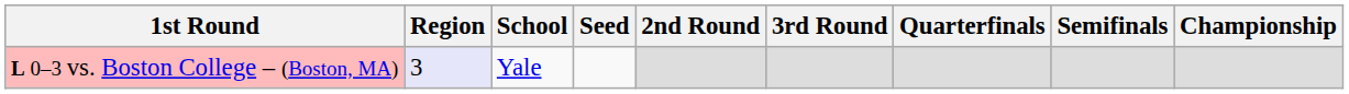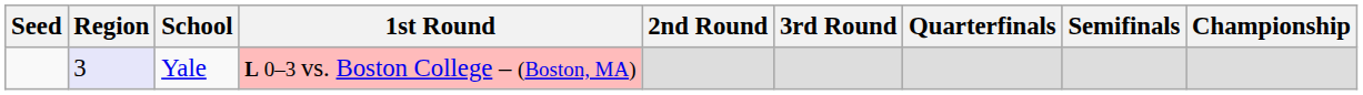 <table class="sortable wikitable" style="white-space:nowrap; font-size:90%;">
 <tr>
-<th>1st Round</th>
+<th>Seed</th>
 <th>Region</th>
 <th>School</th>
-<th>Seed</th>
+<th>1st Round</th>
 <th>2nd Round</th>
 <th>3rd Round</th>
 <th>Quarterfinals</th>
 <th>Semifinals</th>
 <th>Championship</th>
 </tr>
 <tr>
-<td style="background:#fbb;"><small> <strong>L</strong> 0–3 </small> vs. <a href='#'>Boston College</a> – <small>(<a href='#'>Boston, MA</a>)</small></td>
+<td></td>
 <td style="background: lavender;">3</td>
 <td><a href='#'>Yale</a></td>
-<td></td>
+<td style="background:#fbb;"><small> <strong>L</strong> 0–3 </small> vs. <a href='#'>Boston College</a> – <small>(<a href='#'>Boston, MA</a>)</small></td>
 <td style="background:#ddd;"></td>
 <td style="background:#ddd;"></td>
 <td style="background:#ddd;"></td>
 <td style="background:#ddd;"></td>
 <td style="background:#ddd;"></td>
 </tr>
 </table>
